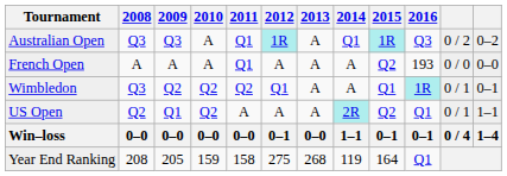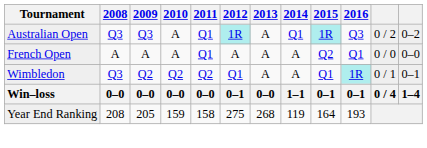 <table class=wikitable style=text-align:center;font-size:97%>
 <tr>
 <th>Tournament</th>
 <th><a href='#'>2008</a></th>
 <th><a href='#'>2009</a></th>
 <th><a href='#'>2010</a></th>
 <th><a href='#'>2011</a></th>
 <th><a href='#'>2012</a></th>
 <th><a href='#'>2013</a></th>
 <th><a href='#'>2014</a></th>
 <th><a href='#'>2015</a></th>
 <th><a href='#'>2016</a></th>
 <th></th>
 <th></th>
 </tr>
 <tr>
 <td bgcolor=#EFEFEF align=left><a href='#'>Australian Open</a></td>
 <td><a href='#'>Q3</a></td>
 <td><a href='#'>Q3</a></td>
 <td>A</td>
 <td><a href='#'>Q1</a></td>
 <td bgcolor=#afeeee><a href='#'>1R</a></td>
 <td>A</td>
 <td><a href='#'>Q1</a></td>
 <td bgcolor=#afeeee><a href='#'>1R</a></td>
 <td><a href='#'>Q3</a></td>
 <td bgcolor=#EFEFEF>0 / 2</td>
 <td bgcolor=#EFEFEF>0–2</td>
 </tr>
 <tr>
 <td bgcolor=#EFEFEF align=left><a href='#'>French Open</a></td>
 <td>A</td>
 <td>A</td>
 <td>A</td>
 <td><a href='#'>Q1</a></td>
 <td>A</td>
 <td>A</td>
 <td>A</td>
 <td><a href='#'>Q2</a></td>
-<td>193</td>
+<td><a href='#'>Q1</a></td>
 <td bgcolor=#EFEFEF>0 / 0</td>
 <td bgcolor=#EFEFEF>0–0</td>
 </tr>
 <tr>
 <td bgcolor=#EFEFEF align=left><a href='#'>Wimbledon</a></td>
 <td><a href='#'>Q3</a></td>
 <td><a href='#'>Q2</a></td>
 <td><a href='#'>Q2</a></td>
 <td><a href='#'>Q2</a></td>
 <td><a href='#'>Q1</a></td>
 <td>A</td>
 <td>A</td>
 <td><a href='#'>Q1</a></td>
 <td bgcolor=#afeeee><a href='#'>1R</a></td>
 <td bgcolor=#EFEFEF>0 / 1</td>
 <td bgcolor=#EFEFEF>0–1</td>
-</tr>
-<tr>
-<td bgcolor=#EFEFEF align=left><a href='#'>US Open</a></td>
-<td><a href='#'>Q2</a></td>
-<td><a href='#'>Q1</a></td>
-<td><a href='#'>Q2</a></td>
-<td>A</td>
-<td>A</td>
-<td>A</td>
-<td bgcolor=#afeeee><a href='#'>2R</a></td>
-<td><a href='#'>Q2</a></td>
-<td><a href='#'>Q1</a></td>
-<td bgcolor=#EFEFEF>0 / 1</td>
-<td bgcolor=#EFEFEF>1–1</td>
 </tr>
 <tr>
 <th style=text-align:left>Win–loss</th>
 <th>0–0</th>
 <th>0–0</th>
 <th>0–0</th>
 <th>0–0</th>
 <th>0–1</th>
 <th>0–0</th>
 <th>1–1</th>
 <th>0–1</th>
 <th>0–1</th>
 <th>0 / 4</th>
 <th>1–4</th>
 </tr>
 <tr>
 <td bgcolor=#EFEFEF align=left>Year End Ranking</td>
 <td>208</td>
 <td>205</td>
 <td>159</td>
 <td>158</td>
 <td>275</td>
 <td>268</td>
 <td>119</td>
 <td>164</td>
-<td><a href='#'>Q1</a></td>
+<td>193</td>
 <th colspan=2></th>
 </tr>
 </table>
